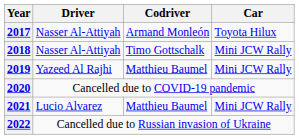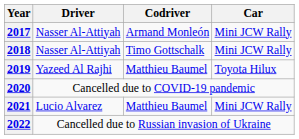 <table class="wikitable">
 <tr>
 <th>Year</th>
 <th>Driver</th>
 <th>Codriver</th>
 <th>Car</th>
 </tr>
 <tr>
 <th><a href='#'>2017</a></th>
 <td> <a href='#'>Nasser Al-Attiyah</a></td>
 <td> <a href='#'>Armand Monleón</a></td>
-<td><a href='#'>Toyota Hilux</a></td>
+<td><a href='#'>Mini JCW Rally</a></td>
 </tr>
 <tr>
 <th><a href='#'>2018</a></th>
 <td> <a href='#'>Nasser Al-Attiyah</a></td>
 <td> <a href='#'>Timo Gottschalk</a></td>
 <td><a href='#'>Mini JCW Rally</a></td>
 </tr>
 <tr>
 <th><a href='#'>2019</a></th>
 <td> <a href='#'>Yazeed Al Rajhi</a></td>
 <td> <a href='#'>Matthieu Baumel</a></td>
-<td><a href='#'>Mini JCW Rally</a></td>
+<td><a href='#'>Toyota Hilux</a></td>
 </tr>
 <tr>
 <th><a href='#'>2020</a></th>
 <td colspan=3 align=center>Cancelled due to <a href='#'>COVID-19 pandemic</a></td>
 </tr>
 <tr>
 <th><a href='#'>2021</a></th>
 <td> <a href='#'>Lucio Alvarez</a></td>
 <td> <a href='#'>Matthieu Baumel</a></td>
 <td><a href='#'>Mini JCW Rally</a></td>
 </tr>
 <tr>
 <th><a href='#'>2022</a></th>
 <td colspan=3 align=center>Cancelled due to <a href='#'>Russian invasion of Ukraine</a></td>
 </tr>
 </table>
